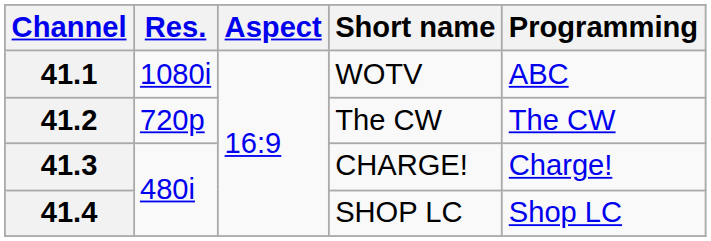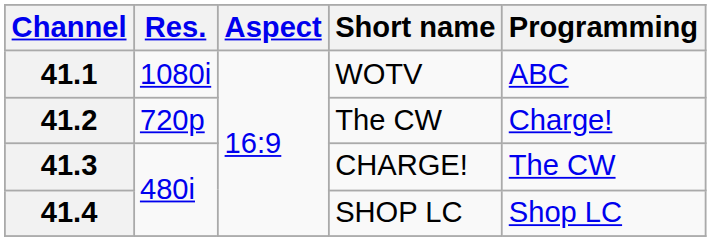 <table class="wikitable">
 <tr>
 <th scope = "col"><a href='#'>Channel</a></th>
 <th scope = "col"><a href='#'>Res.</a></th>
 <th scope = "col"><a href='#'>Aspect</a></th>
 <th scope = "col">Short name</th>
 <th scope = "col">Programming</th>
 </tr>
 <tr>
 <th scope = "row">41.1</th>
 <td><a href='#'>1080i</a></td>
 <td rowspan=4><a href='#'>16:9</a></td>
 <td>WOTV</td>
 <td><a href='#'>ABC</a></td>
 </tr>
 <tr>
 <th scope = "row">41.2</th>
 <td><a href='#'>720p</a></td>
 <td>The CW</td>
-<td><a href='#'>The CW</a></td>
+<td><a href='#'>Charge!</a></td>
 </tr>
 <tr>
 <th scope = "row">41.3</th>
 <td rowspan="2"><a href='#'>480i</a></td>
 <td>CHARGE!</td>
-<td><a href='#'>Charge!</a></td>
+<td><a href='#'>The CW</a></td>
 </tr>
 <tr>
 <th scope = "row">41.4</th>
 <td>SHOP LC</td>
 <td><a href='#'>Shop LC</a></td>
 </tr>
 </table>
